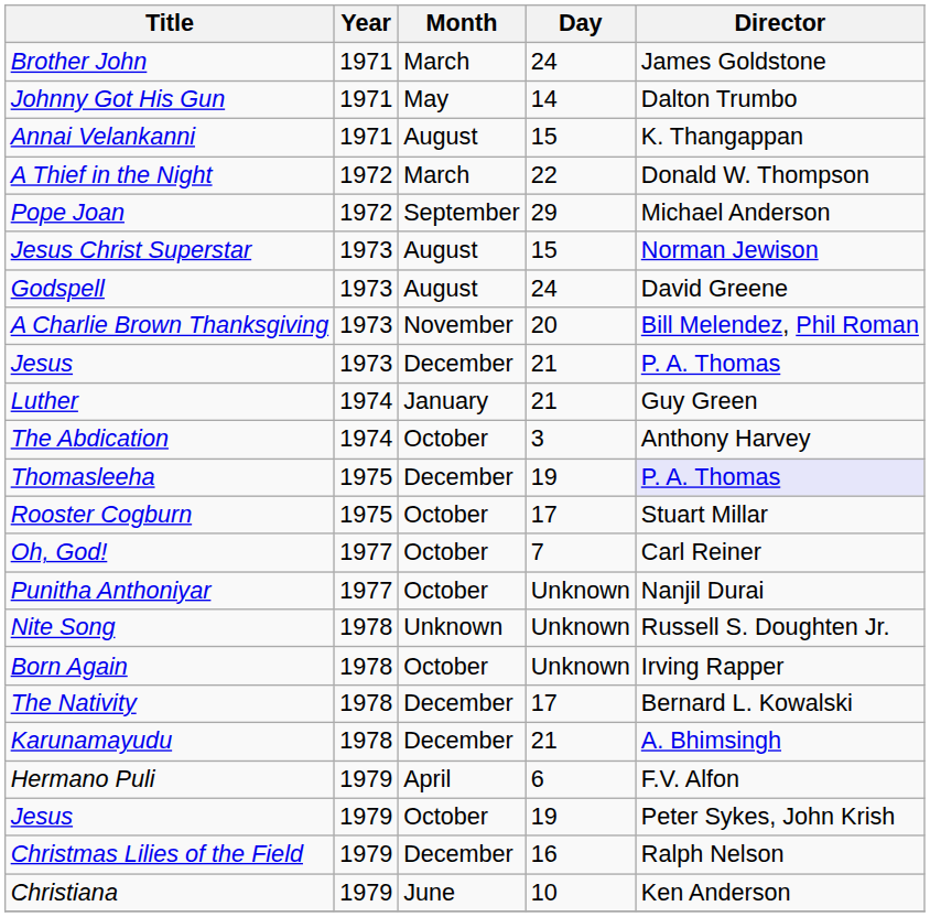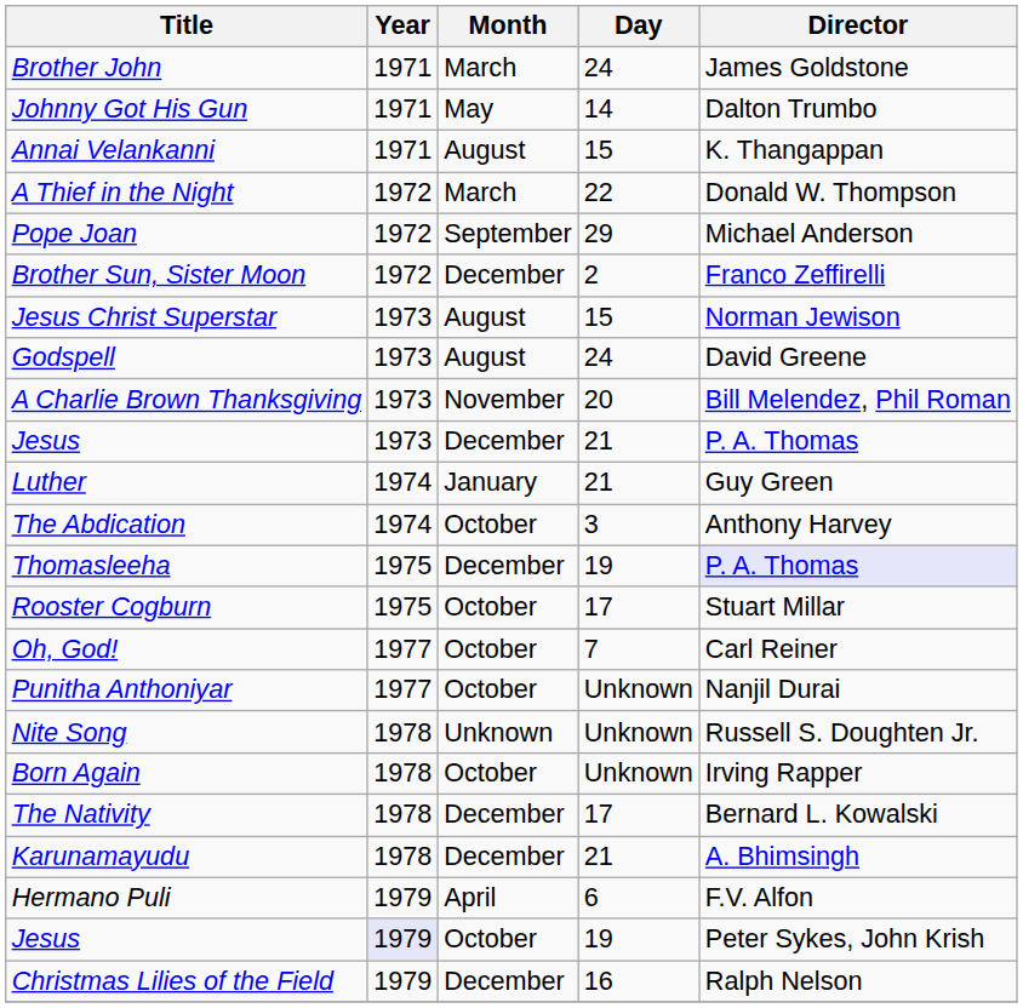 <table class="wikitable sortable">
 <tr>
 <th>Title</th>
 <th>Year</th>
 <th>Month</th>
 <th>Day</th>
 <th>Director</th>
 </tr>
 <tr>
 <td><em><a href='#'>Brother John</a></em></td>
 <td>1971</td>
 <td>March</td>
 <td>24</td>
 <td>James Goldstone</td>
 </tr>
 <tr>
 <td><em><a href='#'>Johnny Got His Gun</a></em></td>
 <td>1971</td>
 <td>May</td>
 <td>14</td>
 <td>Dalton Trumbo</td>
 </tr>
 <tr>
 <td><em><a href='#'>Annai Velankanni</a></em></td>
 <td>1971</td>
 <td>August</td>
 <td>15</td>
 <td>K. Thangappan</td>
 </tr>
 <tr>
 <td><em><a href='#'>A Thief in the Night</a></em></td>
 <td>1972</td>
 <td>March</td>
 <td>22</td>
 <td>Donald W. Thompson</td>
 </tr>
 <tr>
 <td><em><a href='#'>Pope Joan</a></em></td>
 <td>1972</td>
 <td>September</td>
 <td>29</td>
 <td>Michael Anderson</td>
+</tr>
+<tr>
+<td><em><a href='#'>Brother Sun, Sister Moon</a></em></td>
+<td>1972</td>
+<td>December</td>
+<td>2</td>
+<td><a href='#'>Franco Zeffirelli</a></td>
 </tr>
 <tr>
 <td><em><a href='#'>Jesus Christ Superstar</a></em></td>
 <td>1973</td>
 <td>August</td>
 <td>15</td>
 <td><a href='#'>Norman Jewison</a></td>
 </tr>
 <tr>
 <td><em><a href='#'>Godspell</a></em></td>
 <td>1973</td>
 <td>August</td>
 <td>24</td>
 <td>David Greene</td>
 </tr>
 <tr>
 <td><em><a href='#'>A Charlie Brown Thanksgiving</a></em></td>
 <td>1973</td>
 <td>November</td>
 <td>20</td>
 <td><a href='#'>Bill Melendez</a>, <a href='#'>Phil Roman</a></td>
 </tr>
 <tr>
 <td><em><a href='#'>Jesus</a></em></td>
 <td>1973</td>
 <td>December</td>
 <td>21</td>
 <td><a href='#'>P. A. Thomas</a></td>
 </tr>
 <tr>
 <td><em><a href='#'>Luther</a></em></td>
 <td>1974</td>
 <td>January</td>
 <td>21</td>
 <td>Guy Green</td>
 </tr>
 <tr>
 <td><em><a href='#'>The Abdication</a></em></td>
 <td>1974</td>
 <td>October</td>
 <td>3</td>
 <td>Anthony Harvey</td>
 </tr>
 <tr>
 <td><em><a href='#'>Thomasleeha</a></em></td>
 <td>1975</td>
 <td>December</td>
 <td>19</td>
 <td style="background: lavender;"><a href='#'>P. A. Thomas</a></td>
 </tr>
 <tr>
 <td><em><a href='#'>Rooster Cogburn</a></em></td>
 <td>1975</td>
 <td>October</td>
 <td>17</td>
 <td>Stuart Millar</td>
 </tr>
 <tr>
 <td><em><a href='#'>Oh, God!</a></em></td>
 <td>1977</td>
 <td>October</td>
 <td>7</td>
 <td>Carl Reiner</td>
 </tr>
 <tr>
 <td><em><a href='#'>Punitha Anthoniyar</a></em></td>
 <td>1977</td>
 <td>October</td>
 <td>Unknown</td>
 <td>Nanjil Durai</td>
 </tr>
 <tr>
 <td><em><a href='#'>Nite Song</a></em></td>
 <td>1978</td>
 <td>Unknown</td>
 <td>Unknown</td>
 <td>Russell S. Doughten Jr.</td>
 </tr>
 <tr>
 <td><em><a href='#'>Born Again</a></em></td>
 <td>1978</td>
 <td>October</td>
 <td>Unknown</td>
 <td>Irving Rapper</td>
 </tr>
 <tr>
 <td><em><a href='#'>The Nativity</a></em></td>
 <td>1978</td>
 <td>December</td>
 <td>17</td>
 <td>Bernard L. Kowalski</td>
 </tr>
 <tr>
 <td><em><a href='#'>Karunamayudu</a></em></td>
 <td>1978</td>
 <td>December</td>
 <td>21</td>
 <td><a href='#'>A. Bhimsingh</a></td>
 </tr>
 <tr>
 <td><em>Hermano Puli</em></td>
 <td>1979</td>
 <td>April</td>
 <td>6</td>
 <td>F.V. Alfon</td>
 </tr>
 <tr>
 <td><em><a href='#'>Jesus</a></em></td>
-<td>1979</td>
+<td style="background: lavender;">1979</td>
 <td>October</td>
 <td>19</td>
 <td>Peter Sykes, John Krish</td>
 </tr>
 <tr>
 <td><em><a href='#'>Christmas Lilies of the Field</a></em></td>
 <td>1979</td>
 <td>December</td>
 <td>16</td>
 <td>Ralph Nelson</td>
 </tr>
 <tr>
-<td><em>Christiana</em></td>
-<td>1979</td>
-<td>June</td>
-<td>10</td>
-<td>Ken Anderson</td>
-</tr>
-<tr>
 </tr>
 </table>
